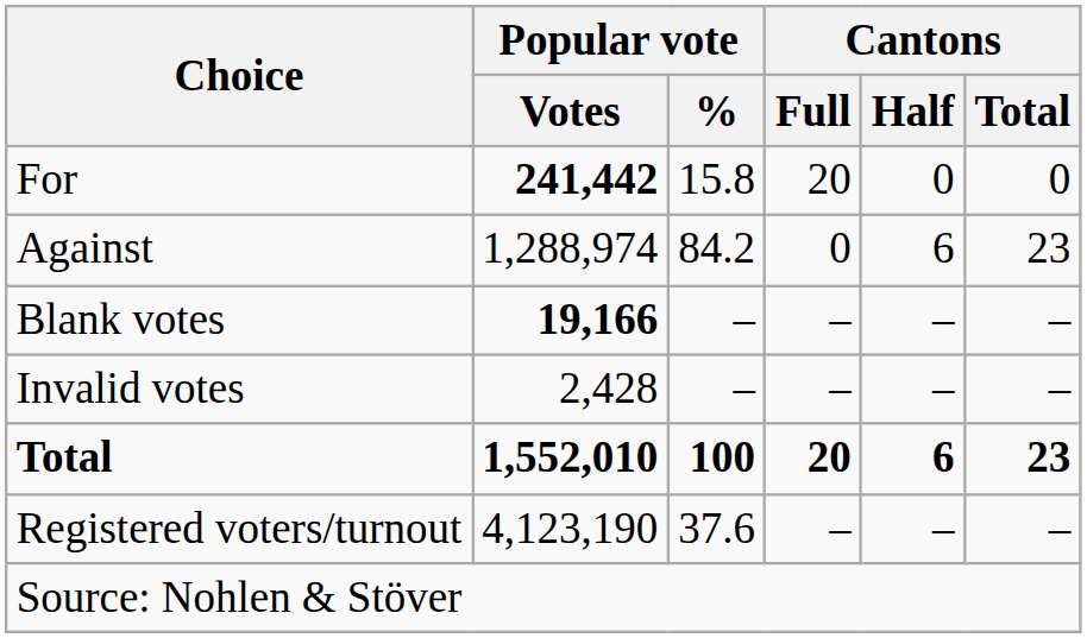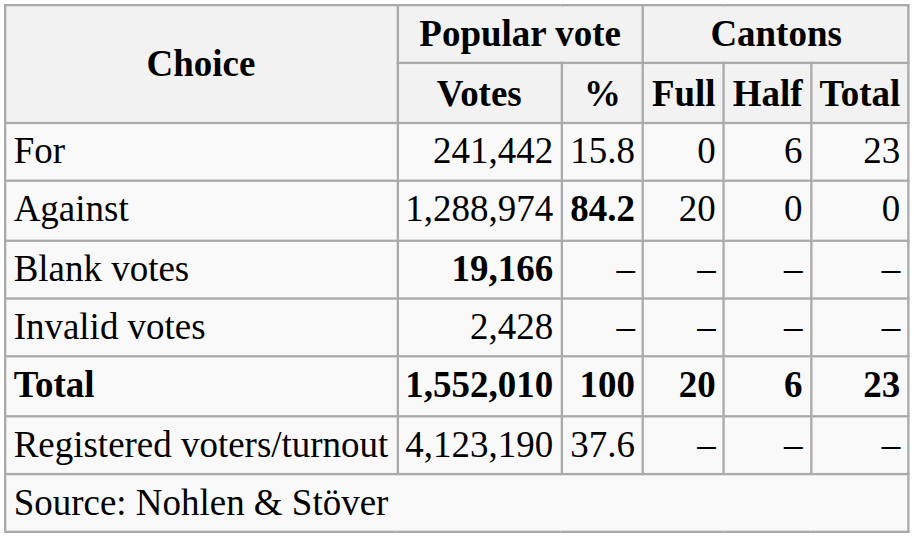 <table class=wikitable style=text-align:right>
 <tr>
 <th rowspan=2>Choice</th>
 <th colspan=2>Popular vote</th>
 <th colspan=3>Cantons</th>
 </tr>
 <tr>
 <th>Votes</th>
 <th>%</th>
 <th>Full</th>
 <th>Half</th>
 <th>Total</th>
 </tr>
 <tr>
 <td align=left>For</td>
-<td><strong>241,442</strong></td>
+<td>241,442</td>
 <td>15.8</td>
-<td>20</td>
 <td>0</td>
-<td>0</td>
+<td>6</td>
+<td>23</td>
 </tr>
 <tr>
 <td align=left>Against</td>
 <td>1,288,974</td>
-<td>84.2</td>
+<td><strong>84.2</strong></td>
+<td>20</td>
 <td>0</td>
-<td>6</td>
-<td>23</td>
+<td>0</td>
 </tr>
 <tr>
 <td align=left>Blank votes</td>
 <td><strong>19,166</strong></td>
 <td>–</td>
 <td>–</td>
 <td>–</td>
 <td>–</td>
 </tr>
 <tr>
 <td align=left>Invalid votes</td>
 <td>2,428</td>
 <td>–</td>
 <td>–</td>
 <td>–</td>
 <td>–</td>
 </tr>
 <tr>
 <td align=left><strong>Total</strong></td>
 <td><strong>1,552,010</strong></td>
 <td><strong>100</strong></td>
 <td><strong>20</strong></td>
 <td><strong>6</strong></td>
 <td><strong>23</strong></td>
 </tr>
 <tr>
 <td align=left>Registered voters/turnout</td>
 <td>4,123,190</td>
 <td>37.6</td>
 <td>–</td>
 <td>–</td>
 <td>–</td>
 </tr>
 <tr>
 <td align=left colspan=11>Source: Nohlen & Stöver</td>
 </tr>
 </table>
